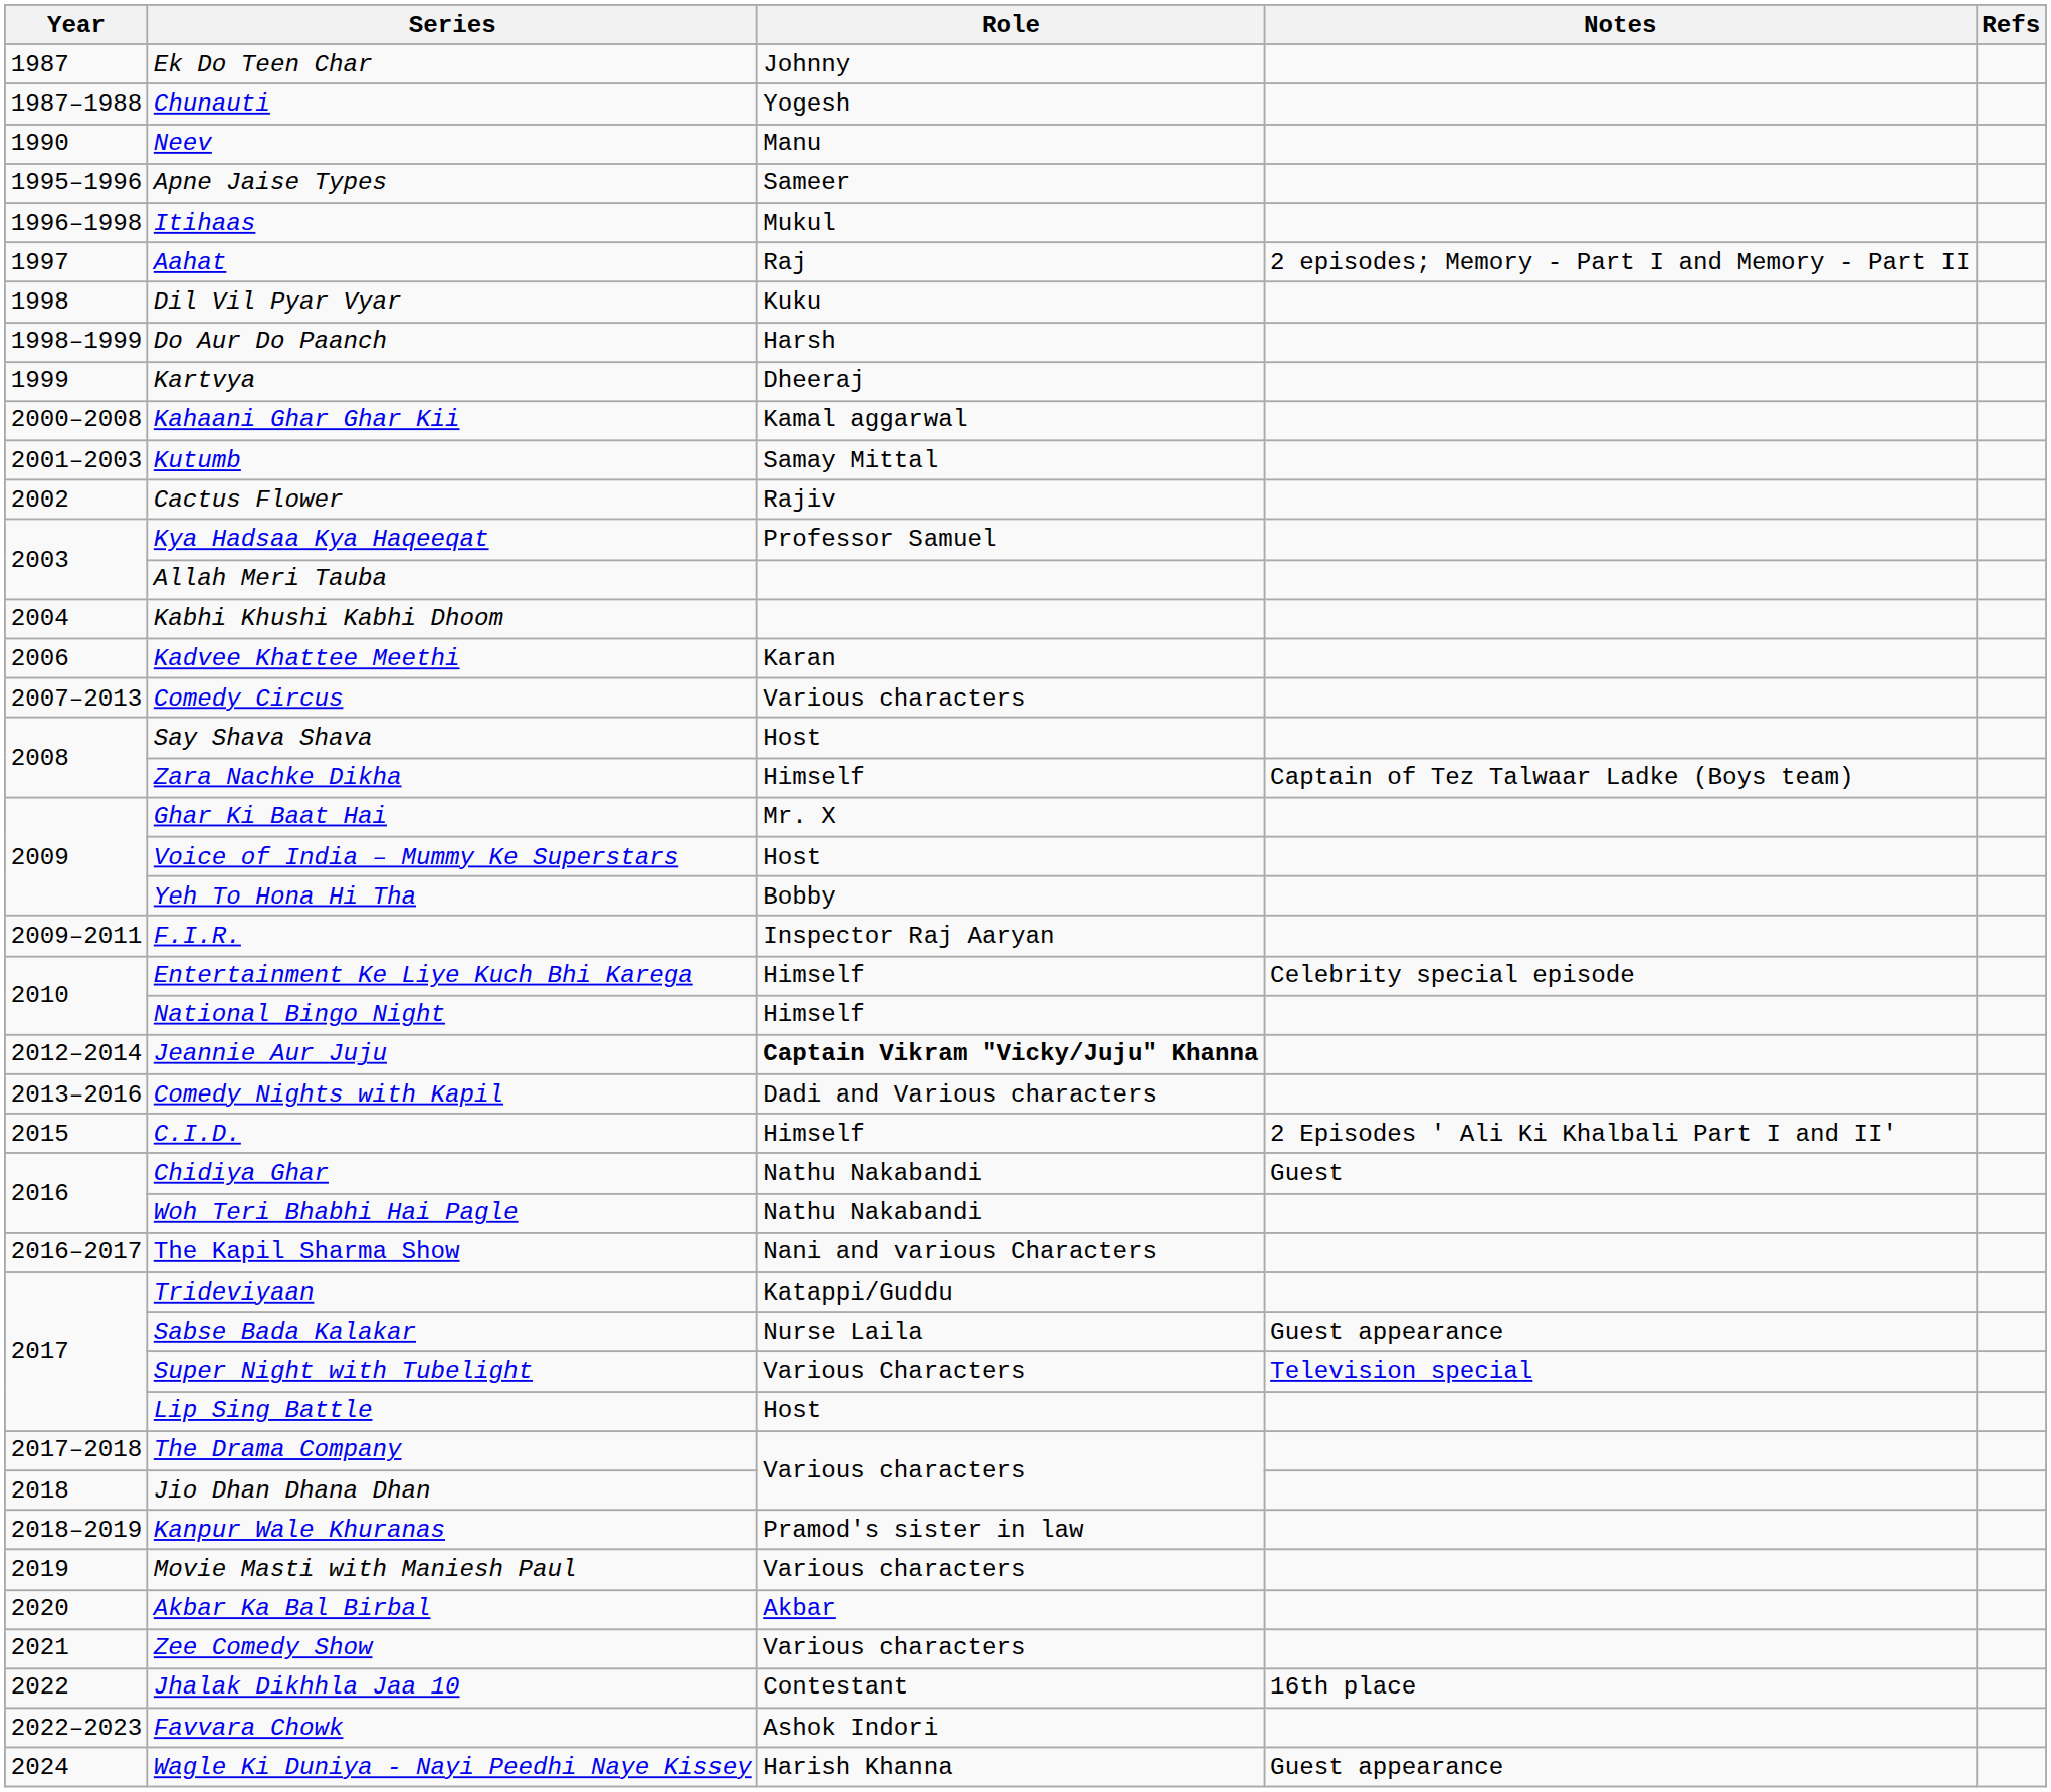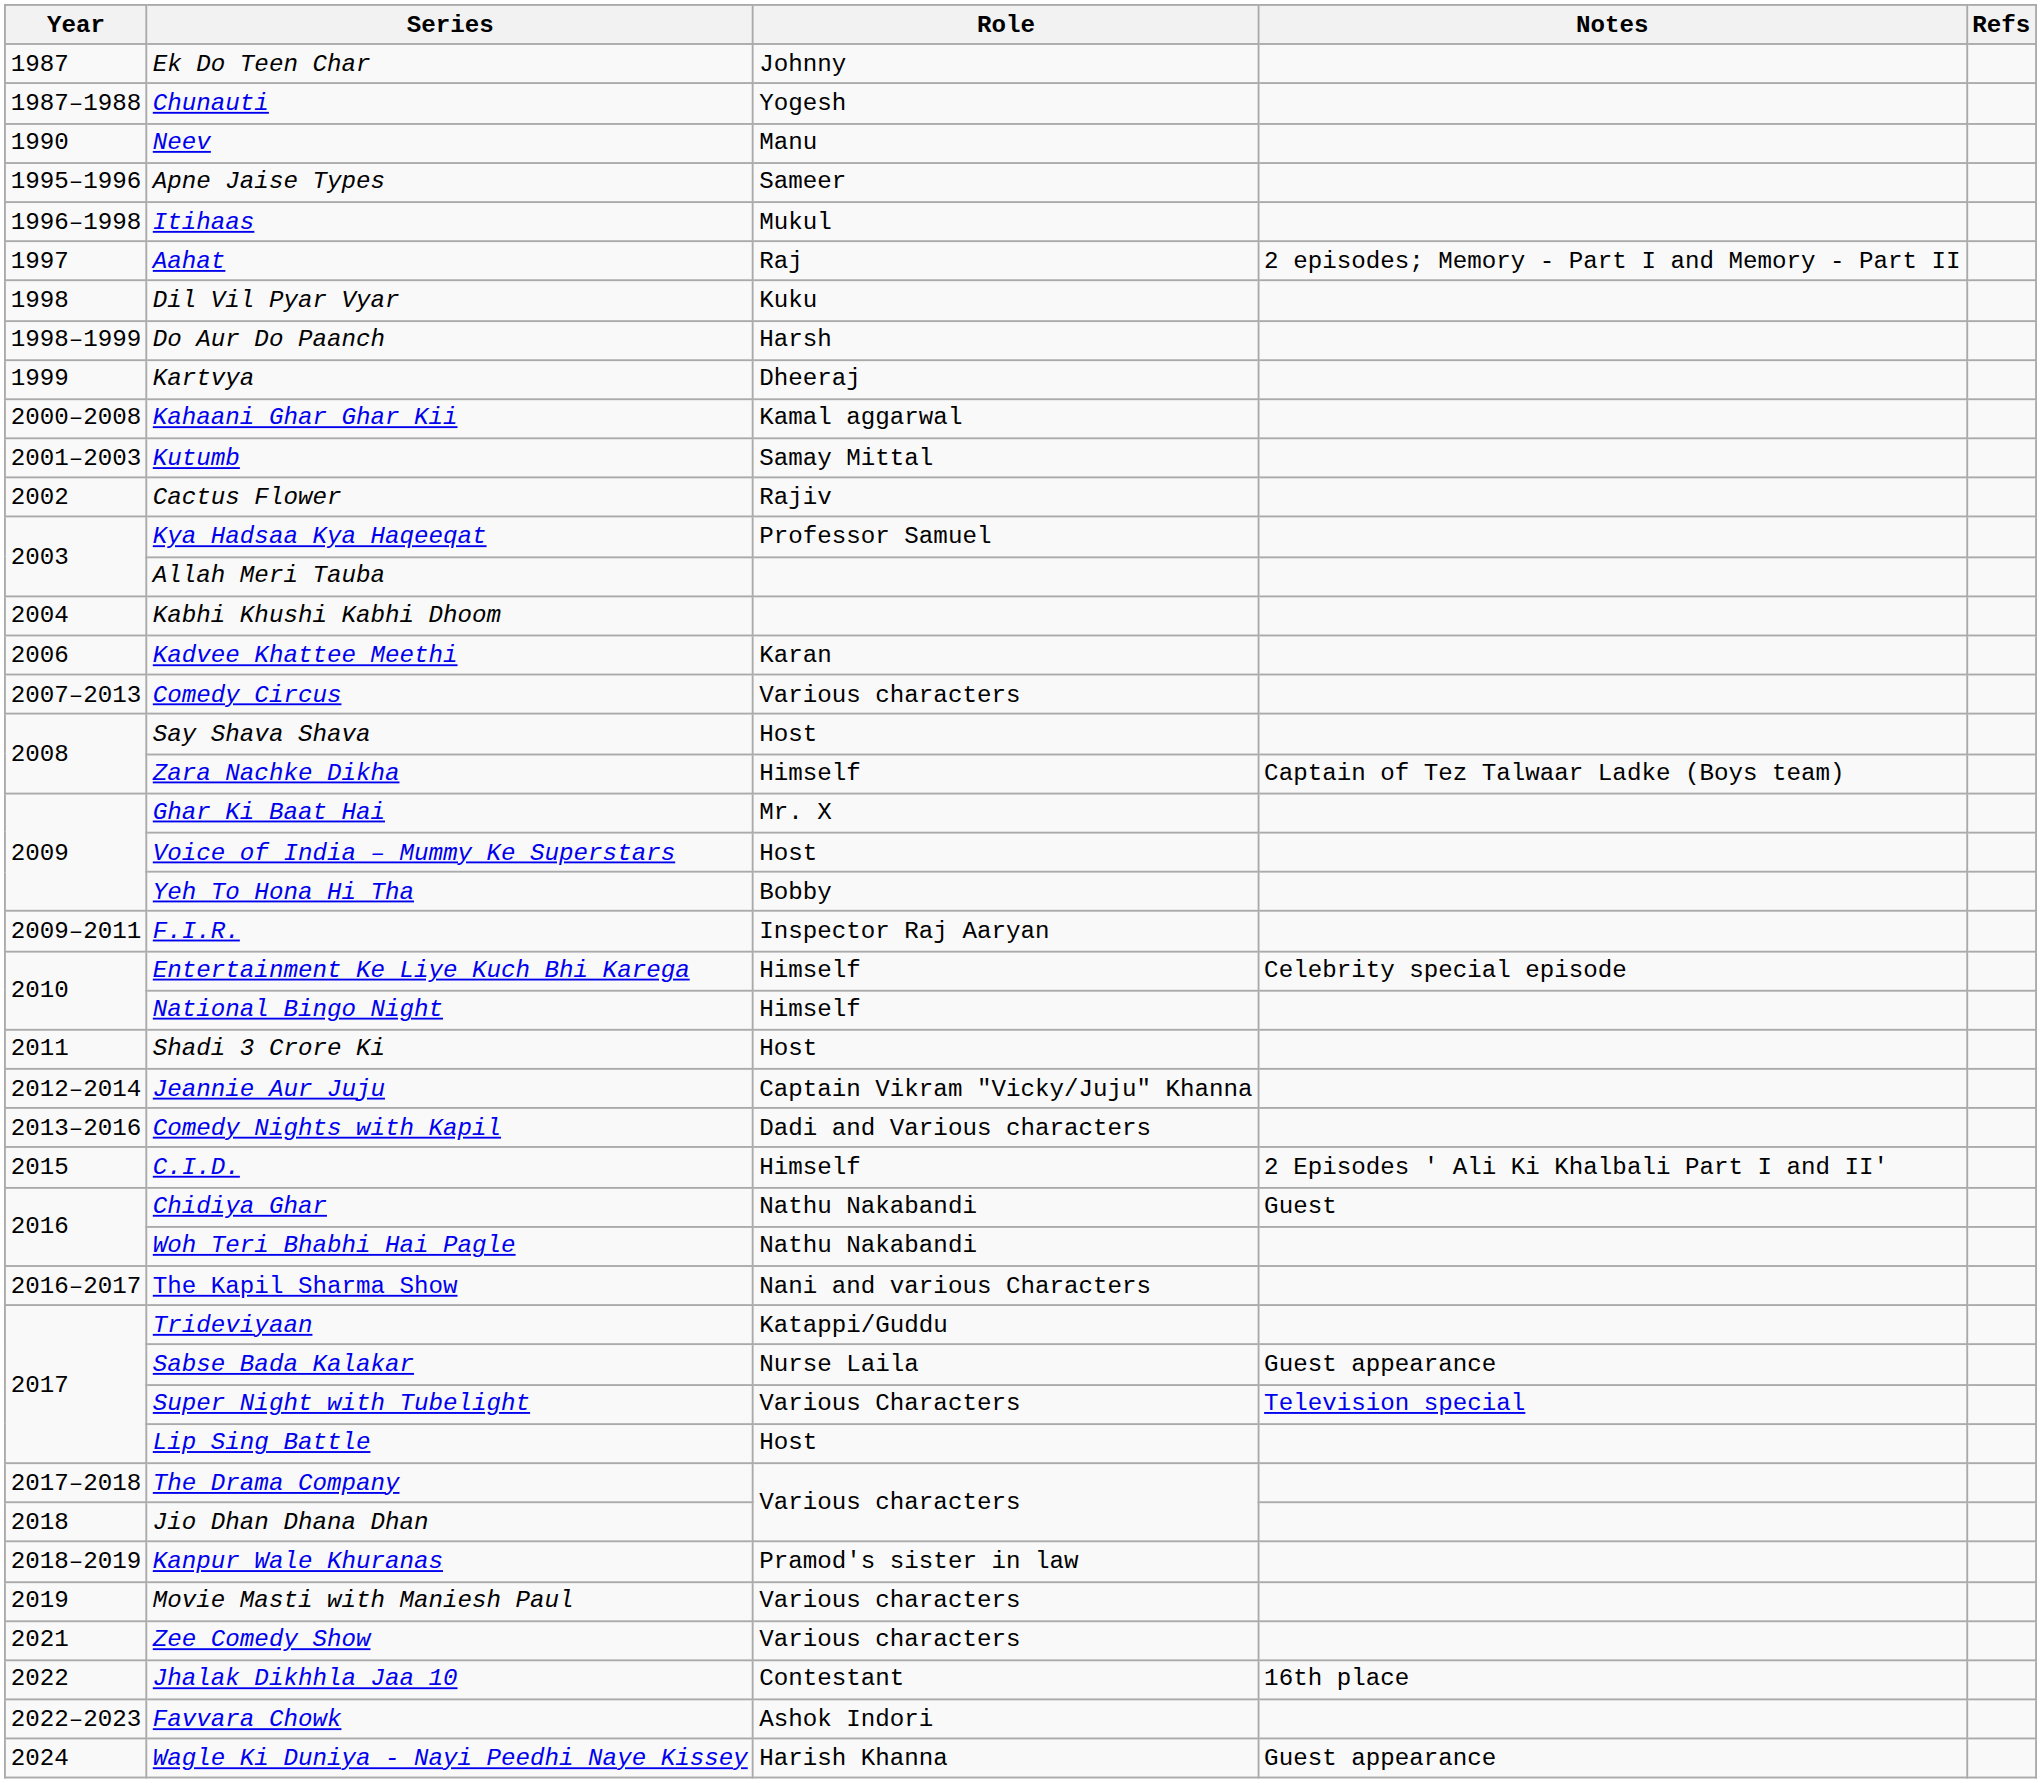 <table class="wikitable sortable">
 <tr>
 <th scope="col">Year</th>
 <th scope="col">Series</th>
 <th scope="col">Role</th>
 <th scope="col">Notes</th>
 <th scope="col">Refs</th>
 </tr>
 <tr>
 <td>1987</td>
 <td><em>Ek Do Teen Char</em></td>
 <td>Johnny</td>
 <td></td>
 <td></td>
 </tr>
 <tr>
 <td>1987–1988</td>
 <td><em><a href='#'>Chunauti</a></em></td>
 <td>Yogesh</td>
 <td></td>
 <td></td>
 </tr>
 <tr>
 <td>1990</td>
 <td><em><a href='#'>Neev</a></em></td>
 <td>Manu</td>
 <td></td>
 <td></td>
 </tr>
 <tr>
 <td>1995–1996</td>
 <td><em>Apne Jaise Types</em></td>
 <td>Sameer</td>
 <td></td>
 <td></td>
 </tr>
 <tr>
 <td>1996–1998</td>
 <td><em><a href='#'>Itihaas</a></em></td>
 <td>Mukul</td>
 <td></td>
 <td></td>
 </tr>
 <tr>
 <td>1997</td>
 <td><em><a href='#'>Aahat</a></em></td>
 <td>Raj</td>
 <td>2 episodes; Memory - Part I and Memory - Part II</td>
 <td></td>
 </tr>
 <tr>
 <td>1998</td>
 <td><em>Dil Vil Pyar Vyar</em></td>
 <td>Kuku</td>
 <td></td>
 <td></td>
 </tr>
 <tr>
 <td>1998–1999</td>
 <td><em>Do Aur Do Paanch</em></td>
 <td>Harsh</td>
 <td></td>
 <td></td>
 </tr>
 <tr>
 <td>1999</td>
 <td><em>Kartvya</em></td>
 <td>Dheeraj</td>
 <td></td>
 <td></td>
 </tr>
 <tr>
 <td>2000–2008</td>
 <td><em><a href='#'>Kahaani Ghar Ghar Kii</a></em></td>
 <td>Kamal aggarwal</td>
 <td></td>
 <td></td>
 </tr>
 <tr>
 <td>2001–2003</td>
 <td><em><a href='#'>Kutumb</a></em></td>
 <td>Samay Mittal</td>
 <td></td>
 <td></td>
 </tr>
 <tr>
 <td>2002</td>
 <td><em>Cactus Flower</em></td>
 <td>Rajiv</td>
 <td></td>
 <td></td>
 </tr>
 <tr>
 <td rowspan="2">2003</td>
 <td><em><a href='#'>Kya Hadsaa Kya Haqeeqat</a></em></td>
 <td>Professor Samuel</td>
 <td></td>
 <td></td>
 </tr>
 <tr>
 <td><em>Allah Meri Tauba</em></td>
 <td></td>
 <td></td>
 <td></td>
 </tr>
 <tr>
 <td>2004</td>
 <td><em>Kabhi Khushi Kabhi Dhoom</em></td>
 <td></td>
 <td></td>
 <td></td>
 </tr>
 <tr>
 <td>2006</td>
 <td><em><a href='#'>Kadvee Khattee Meethi</a></em></td>
 <td>Karan</td>
 <td></td>
 <td></td>
 </tr>
 <tr>
 <td>2007–2013</td>
 <td><em><a href='#'>Comedy Circus</a></em></td>
 <td>Various characters</td>
 <td></td>
 <td></td>
 </tr>
 <tr>
 <td rowspan="2">2008</td>
 <td><em>Say Shava Shava</em></td>
 <td>Host</td>
 <td></td>
 <td></td>
 </tr>
 <tr>
 <td><em><a href='#'>Zara Nachke Dikha</a></em></td>
 <td>Himself</td>
 <td>Captain of Tez Talwaar Ladke (Boys team)</td>
 <td></td>
 </tr>
 <tr>
 <td rowspan="3">2009</td>
 <td><em><a href='#'>Ghar Ki Baat Hai</a></em></td>
 <td>Mr. X</td>
 <td></td>
 <td></td>
 </tr>
 <tr>
 <td><em><a href='#'>Voice of India – Mummy Ke Superstars</a></em></td>
 <td>Host</td>
 <td></td>
 <td></td>
 </tr>
 <tr>
 <td><em><a href='#'>Yeh To Hona Hi Tha</a></em></td>
 <td>Bobby</td>
 <td></td>
 <td></td>
 </tr>
 <tr>
 <td>2009–2011</td>
 <td><em><a href='#'>F.I.R.</a></em></td>
 <td>Inspector Raj Aaryan</td>
 <td></td>
 <td></td>
 </tr>
 <tr>
 <td rowspan="2">2010</td>
 <td><em><a href='#'>Entertainment Ke Liye Kuch Bhi Karega</a></em></td>
 <td>Himself</td>
 <td>Celebrity special episode</td>
 <td></td>
 </tr>
 <tr>
 <td><em><a href='#'>National Bingo Night</a></em></td>
 <td>Himself</td>
 <td></td>
 <td></td>
 </tr>
 <tr>
+<td>2011</td>
+<td><em>Shadi 3 Crore Ki</em></td>
+<td>Host</td>
+<td></td>
+<td></td>
+</tr>
+<tr>
 <td>2012–2014</td>
 <td><em><a href='#'>Jeannie Aur Juju</a></em></td>
-<td><strong>Captain Vikram "Vicky/Juju" Khanna</strong></td>
+<td>Captain Vikram "Vicky/Juju" Khanna</td>
 <td></td>
 <td></td>
 </tr>
 <tr>
 <td>2013–2016</td>
 <td><em><a href='#'>Comedy Nights with Kapil</a></em></td>
 <td>Dadi and Various characters</td>
 <td></td>
 <td></td>
 </tr>
 <tr>
 <td>2015</td>
 <td><em><a href='#'>C.I.D.</a></em></td>
 <td>Himself</td>
 <td>2 Episodes ' Ali Ki Khalbali Part I and II'</td>
 <td></td>
 </tr>
 <tr>
 <td rowspan="2">2016</td>
 <td><em><a href='#'>Chidiya Ghar</a></em></td>
 <td>Nathu Nakabandi</td>
 <td>Guest</td>
 <td></td>
 </tr>
 <tr>
 <td><em><a href='#'>Woh Teri Bhabhi Hai Pagle</a></em></td>
 <td>Nathu Nakabandi</td>
 <td></td>
 <td></td>
 </tr>
 <tr>
 <td>2016–2017</td>
 <td><a href='#'>The Kapil Sharma Show</a></td>
 <td>Nani and various Characters</td>
 <td></td>
 <td></td>
 </tr>
 <tr>
 <td rowspan="4">2017</td>
 <td><em><a href='#'>Trideviyaan</a></em></td>
 <td>Katappi/Guddu</td>
 <td></td>
 <td></td>
 </tr>
 <tr>
 <td><em><a href='#'>Sabse Bada Kalakar</a></em></td>
 <td>Nurse Laila</td>
 <td>Guest appearance</td>
 <td></td>
 </tr>
 <tr>
 <td><em><a href='#'>Super Night with Tubelight</a></em></td>
 <td>Various Characters</td>
 <td><a href='#'>Television special</a></td>
 <td></td>
 </tr>
 <tr>
 <td><em><a href='#'>Lip Sing Battle</a></em></td>
 <td>Host</td>
 <td></td>
 <td></td>
 </tr>
 <tr>
 <td>2017–2018</td>
 <td><em><a href='#'>The Drama Company</a></em></td>
 <td rowspan="2">Various characters</td>
 <td></td>
 <td></td>
 </tr>
 <tr>
 <td>2018</td>
 <td><em>Jio Dhan Dhana Dhan</em></td>
 <td></td>
 <td></td>
 </tr>
 <tr>
 <td>2018–2019</td>
 <td><em><a href='#'>Kanpur Wale Khuranas</a></em></td>
 <td>Pramod's sister in law</td>
 <td></td>
 <td></td>
 </tr>
 <tr>
 <td>2019</td>
 <td><em>Movie Masti with Maniesh Paul</em></td>
 <td>Various characters</td>
 <td></td>
 <td></td>
 </tr>
 <tr>
-<td>2020</td>
-<td><em><a href='#'>Akbar Ka Bal Birbal</a></em></td>
-<td><a href='#'>Akbar</a></td>
-<td></td>
-<td></td>
-</tr>
-<tr>
 <td>2021</td>
 <td><em><a href='#'>Zee Comedy Show</a></em></td>
 <td>Various characters</td>
 <td></td>
 <td></td>
 </tr>
 <tr>
 <td>2022</td>
 <td><em><a href='#'>Jhalak Dikhhla Jaa 10</a></em></td>
 <td>Contestant</td>
 <td>16th place</td>
 <td></td>
 </tr>
 <tr>
 <td>2022–2023</td>
 <td><em><a href='#'>Favvara Chowk</a></em></td>
 <td>Ashok Indori</td>
 <td></td>
 <td></td>
 </tr>
 <tr>
 <td>2024</td>
 <td><em><a href='#'>Wagle Ki Duniya - Nayi Peedhi Naye Kissey</a></em></td>
 <td>Harish Khanna</td>
 <td>Guest appearance</td>
 <td></td>
 </tr>
 </table>
